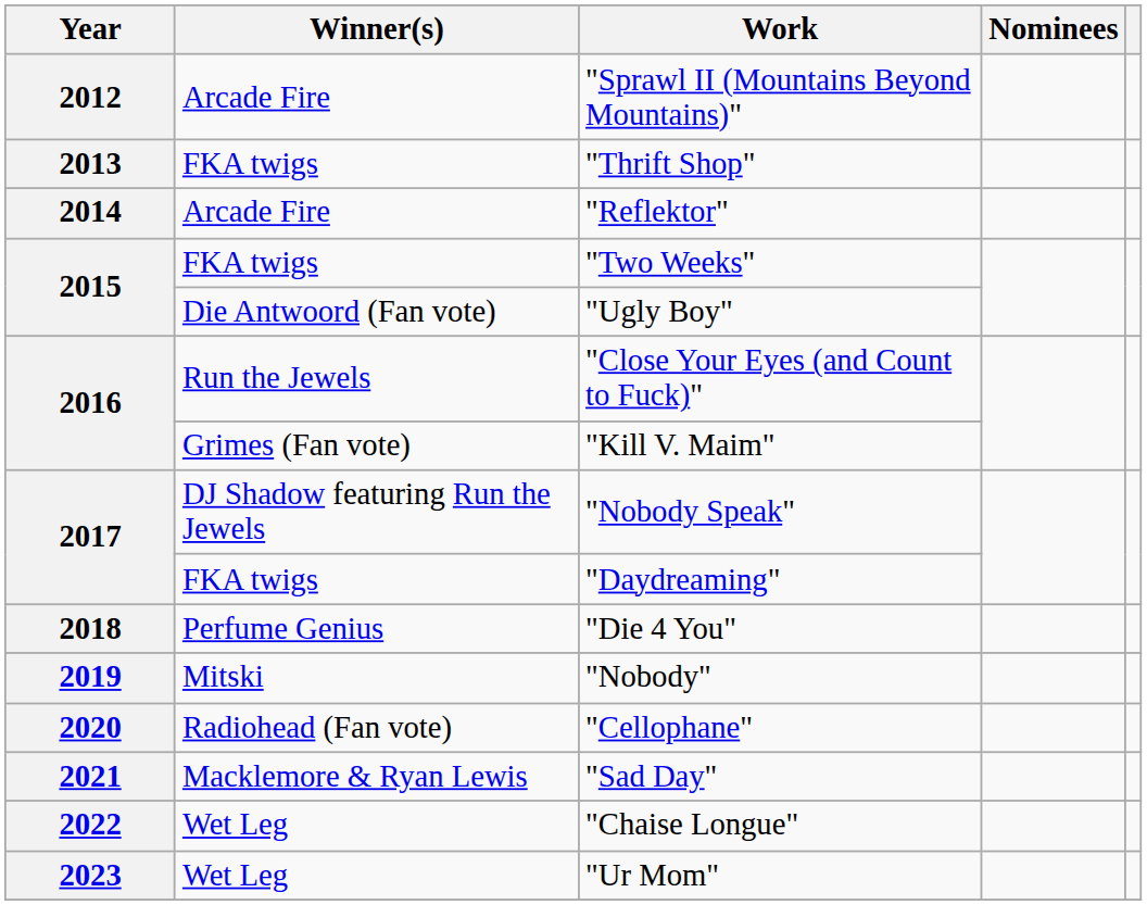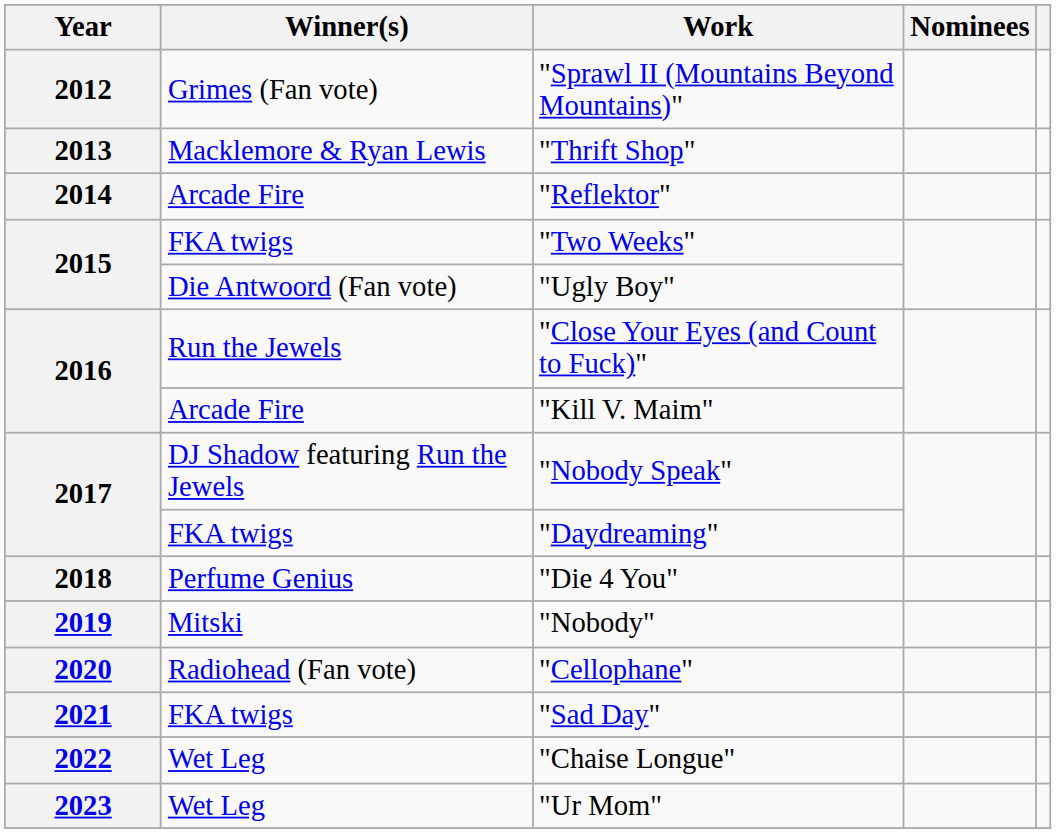 <table class="wikitable sortable">
 <tr>
 <th scope="col" style="width:5em;">Year</th>
 <th scope="col" style="width:200px;">Winner(s)</th>
 <th scope="col" style="width:200px;">Work</th>
 <th scope="col" class="unsortable">Nominees</th>
 <th scope="col" class="unsortable"></th>
 </tr>
 <tr>
 <th scope="row">2012</th>
-<td><a href='#'>Arcade Fire</a></td>
+<td><a href='#'>Grimes</a> (Fan vote)</td>
 <td>"<a href='#'>Sprawl II (Mountains Beyond Mountains)</a>"</td>
 <td></td>
 <td align="center"></td>
 </tr>
 <tr>
 <th scope="row">2013</th>
-<td><a href='#'>FKA twigs</a></td>
+<td><a href='#'>Macklemore & Ryan Lewis</a></td>
 <td>"<a href='#'>Thrift Shop</a>"</td>
 <td></td>
 <td align="center"></td>
 </tr>
 <tr>
 <th scope="row">2014</th>
 <td><a href='#'>Arcade Fire</a></td>
 <td>"<a href='#'>Reflektor</a>"</td>
 <td></td>
 <td align="center"></td>
 </tr>
 <tr>
 <th scope="row" rowspan="2">2015</th>
 <td><a href='#'>FKA twigs</a></td>
 <td>"<a href='#'>Two Weeks</a>"</td>
 <td rowspan="2"></td>
 <td align="center" rowspan="2"></td>
 </tr>
 <tr>
 <td><a href='#'>Die Antwoord</a> (Fan vote)</td>
 <td>"Ugly Boy"</td>
 </tr>
 <tr>
 <th scope="row" rowspan="2">2016</th>
 <td><a href='#'>Run the Jewels</a></td>
 <td>"<a href='#'>Close Your Eyes (and Count to Fuck)</a>"</td>
 <td rowspan="2"></td>
 <td align="center" rowspan="2"></td>
 </tr>
 <tr>
-<td><a href='#'>Grimes</a> (Fan vote)</td>
+<td><a href='#'>Arcade Fire</a></td>
 <td>"Kill V. Maim"</td>
 </tr>
 <tr>
 <th scope="row" rowspan="2">2017</th>
 <td><a href='#'>DJ Shadow</a> featuring <a href='#'>Run the Jewels</a></td>
 <td>"<a href='#'>Nobody Speak</a>"</td>
 <td rowspan="2"></td>
 <td align="center" rowspan="2"></td>
 </tr>
 <tr>
 <td><a href='#'>FKA twigs</a></td>
 <td>"<a href='#'>Daydreaming</a>"</td>
 </tr>
 <tr>
 <th scope="row">2018</th>
 <td><a href='#'>Perfume Genius</a></td>
 <td>"Die 4 You"</td>
 <td></td>
 <td align="center"></td>
 </tr>
 <tr>
 <th scope="row"><a href='#'>2019</a></th>
 <td><a href='#'>Mitski</a></td>
 <td>"Nobody"</td>
 <td></td>
 <td align="center"></td>
 </tr>
 <tr>
 <th scope="row"><a href='#'>2020</a></th>
 <td><a href='#'>Radiohead</a> (Fan vote)</td>
 <td>"<a href='#'>Cellophane</a>"</td>
 <td></td>
 <td align="center"></td>
 </tr>
 <tr>
 <th scope="row"><a href='#'>2021</a></th>
-<td><a href='#'>Macklemore & Ryan Lewis</a></td>
+<td><a href='#'>FKA twigs</a></td>
 <td>"<a href='#'>Sad Day</a>"</td>
 <td></td>
 <td align="center"></td>
 </tr>
 <tr>
 <th scope="row"><a href='#'>2022</a></th>
 <td><a href='#'>Wet Leg</a></td>
 <td>"Chaise Longue"</td>
 <td></td>
 <td align="center"></td>
 </tr>
 <tr>
 <th scope="row"><a href='#'>2023</a></th>
 <td><a href='#'>Wet Leg</a></td>
 <td>"Ur Mom"</td>
 <td></td>
 <td align="center"><br></td>
 </tr>
 <tr>
 </tr>
 </table>
